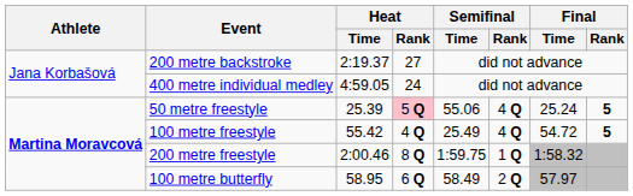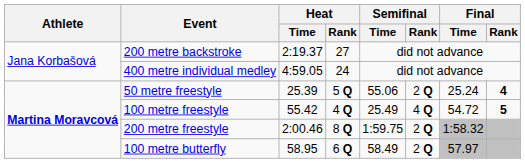 <table class=wikitable style="font-size:90%">
 <tr>
 <th rowspan="2">Athlete</th>
 <th rowspan="2">Event</th>
 <th colspan="2">Heat</th>
 <th colspan="2">Semifinal</th>
 <th colspan="2">Final</th>
 </tr>
 <tr style="font-size:95%">
 <th>Time</th>
 <th>Rank</th>
 <th>Time</th>
 <th>Rank</th>
 <th>Time</th>
 <th>Rank</th>
 </tr>
 <tr align=center>
 <td align=left rowspan=2><a href='#'>Jana Korbašová</a></td>
 <td align=left><a href='#'>200 metre backstroke</a></td>
 <td>2:19.37</td>
 <td>27</td>
 <td colspan=4>did not advance</td>
 </tr>
 <tr align=center>
 <td align=left><a href='#'>400 metre individual medley</a></td>
 <td>4:59.05</td>
 <td>24</td>
 <td colspan=4>did not advance</td>
 </tr>
 <tr align=center>
 <td align=left rowspan=4><strong><a href='#'>Martina Moravcová</a></strong></td>
 <td align=left><a href='#'>50 metre freestyle</a></td>
 <td>25.39</td>
-<td style="background: pink;">5 <strong>Q</strong></td>
+<td>5 <strong>Q</strong></td>
 <td>55.06</td>
-<td>4 <strong>Q</strong></td>
+<td>2 <strong>Q</strong></td>
 <td>25.24</td>
-<td><strong>5</strong></td>
+<td><strong>4</strong></td>
 </tr>
 <tr align=center>
 <td align=left><a href='#'>100 metre freestyle</a></td>
 <td>55.42</td>
 <td>4 <strong>Q</strong></td>
 <td>25.49</td>
 <td>4 <strong>Q</strong></td>
 <td>54.72</td>
 <td><strong>5</strong></td>
 </tr>
 <tr align=center>
 <td align=left><a href='#'>200 metre freestyle</a></td>
 <td>2:00.46</td>
 <td>8 <strong>Q</strong></td>
 <td>1:59.75</td>
-<td>1 <strong>Q</strong></td>
+<td>2 <strong>Q</strong></td>
 <td align="center" bgcolor='silver'>1:58.32</td>
 <td align="center" bgcolor='silver'></td>
 </tr>
 <tr align=center>
 <td align=left><a href='#'>100 metre butterfly</a></td>
 <td>58.95</td>
 <td>6 <strong>Q</strong></td>
 <td>58.49</td>
 <td>2 <strong>Q</strong></td>
 <td align="center" bgcolor='silver'>57.97</td>
 <td align="center" bgcolor='silver'></td>
 </tr>
 </table>
